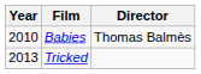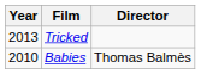 <table class="wikitable">
 <tr>
 <th>Year</th>
 <th>Film</th>
 <th>Director</th>
 </tr>
 <tr>
+<td>2013</td>
+<td><em><a href='#'>Tricked</a></em></td>
+<td></td>
+</tr>
+<tr>
 <td>2010</td>
 <td><em><a href='#'>Babies</a></em></td>
 <td>Thomas Balmès</td>
 </tr>
-<tr>
-<td>2013</td>
-<td><em><a href='#'>Tricked</a></em></td>
-<td></td>
-</tr>
 </table>
